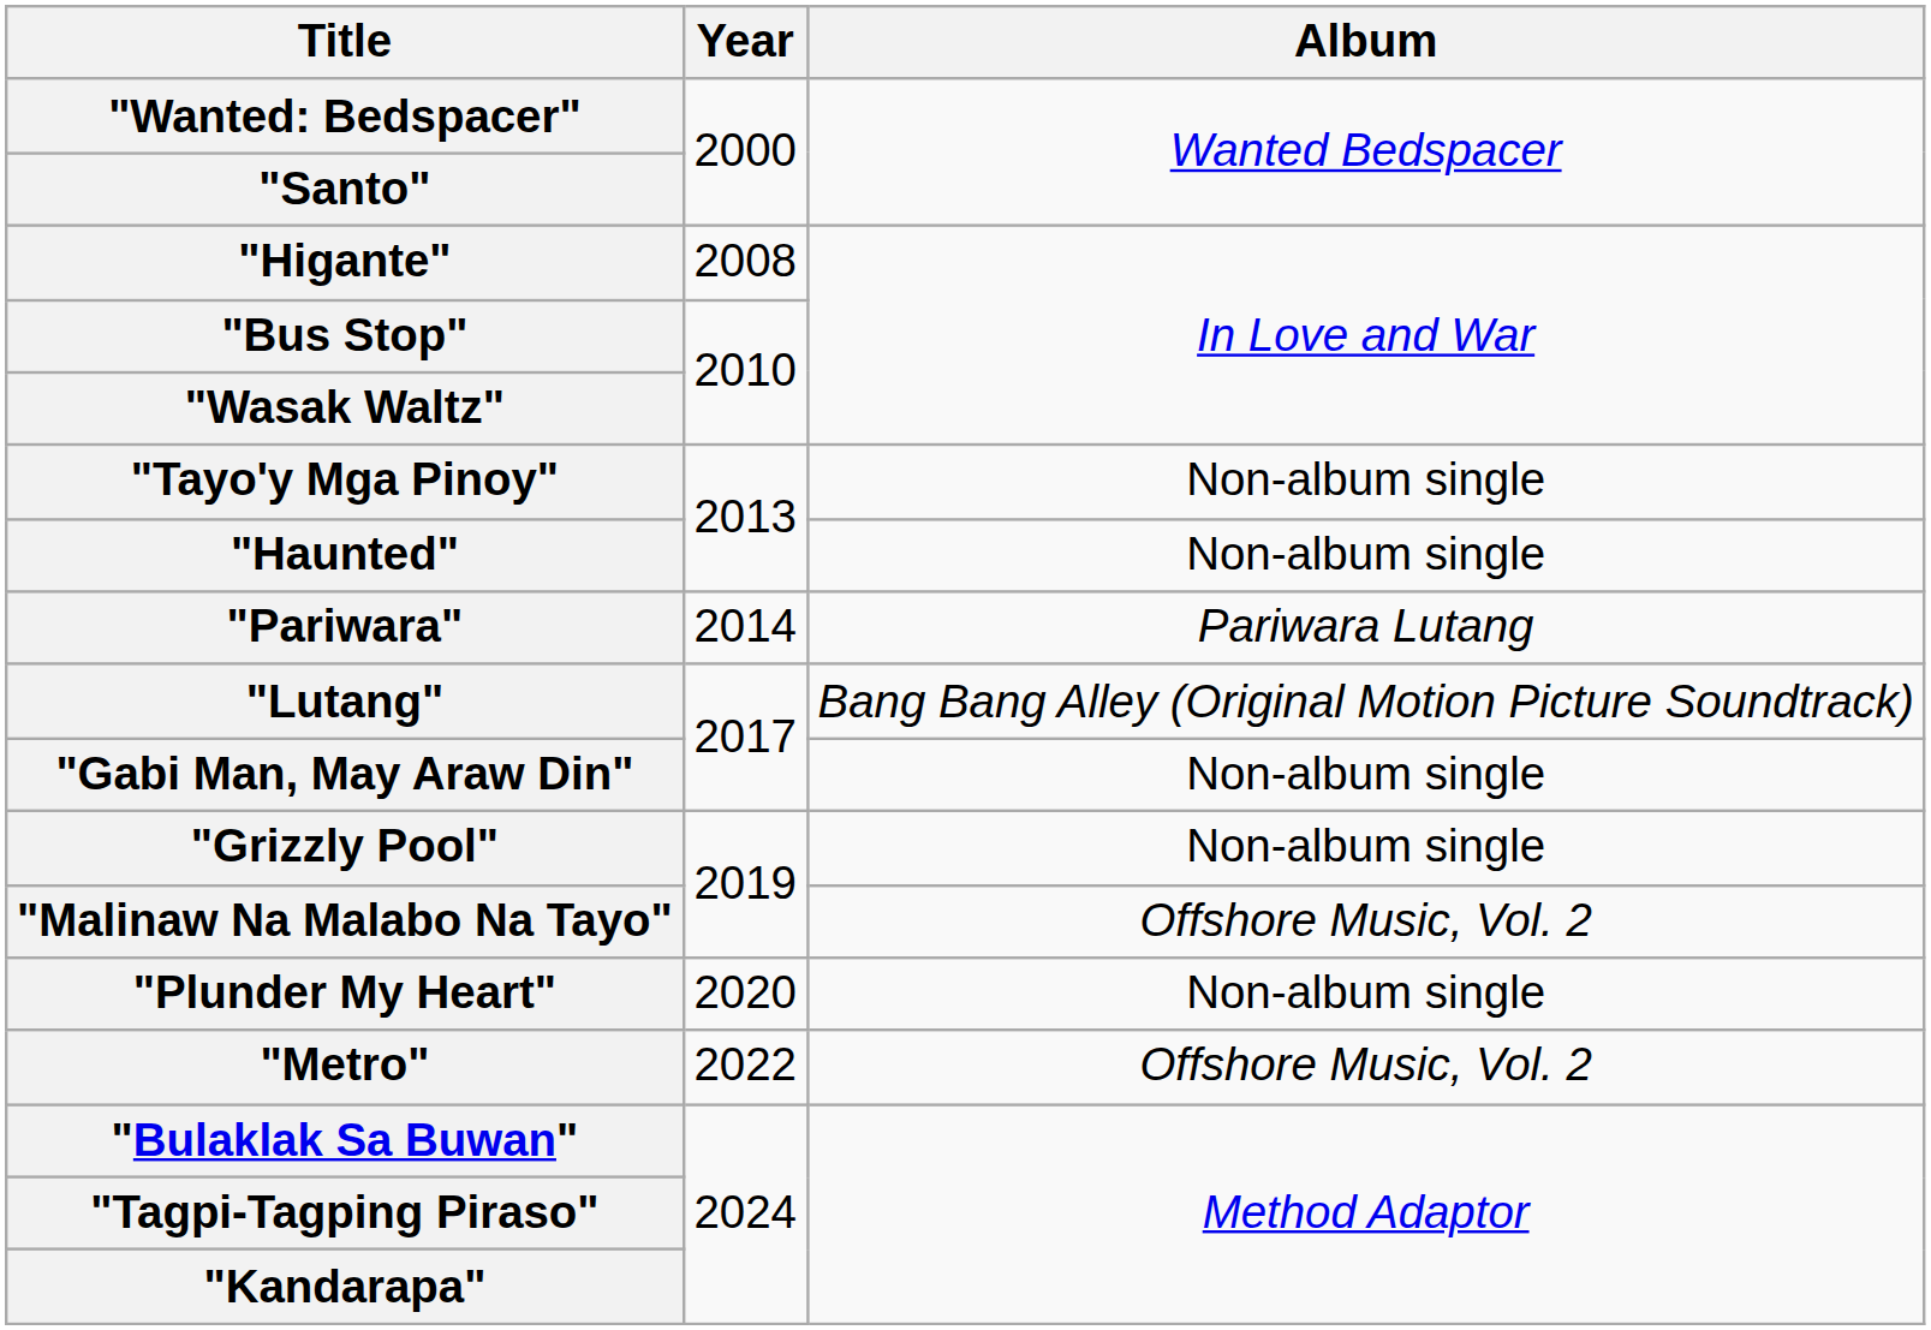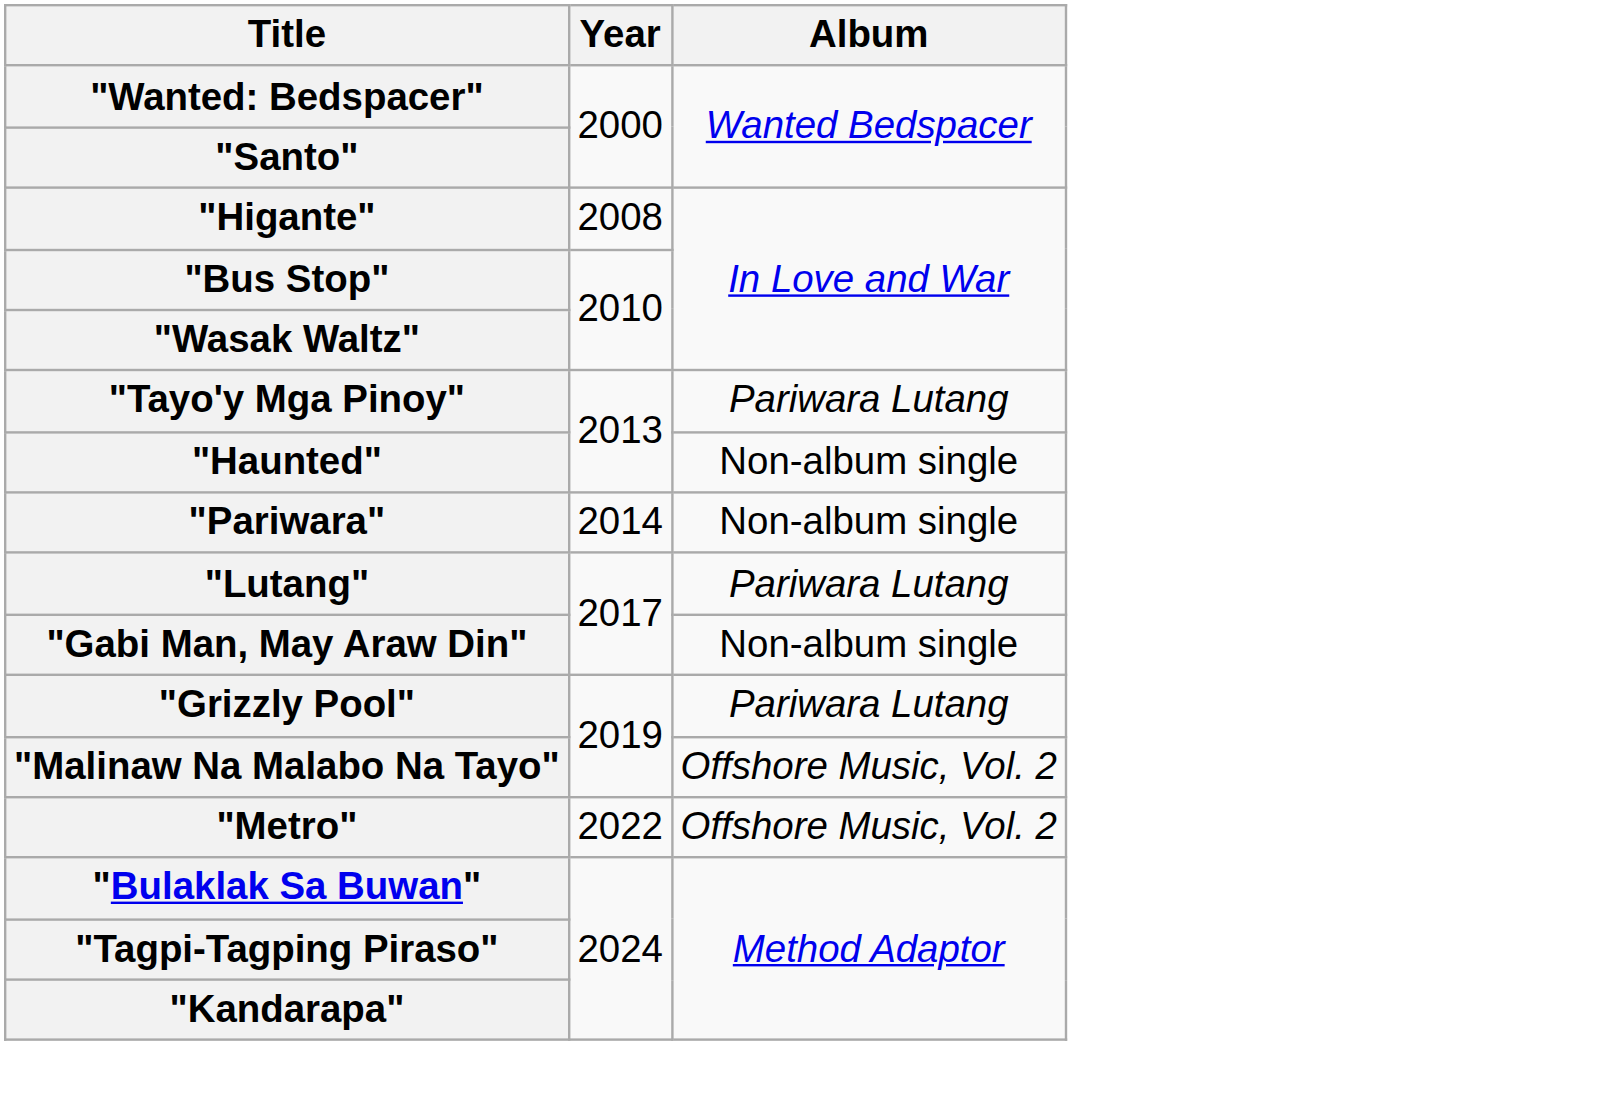 <table class="wikitable sortable plainrowheaders" style="text-align:center;">
 <tr>
 <th scope="col">Title</th>
 <th scope="col">Year</th>
 <th scope="col">Album</th>
 </tr>
 <tr>
 <th scope="row">"Wanted: Bedspacer"</th>
 <td rowspan="2">2000</td>
 <td rowspan="2"><em><a href='#'>Wanted Bedspacer</a></em></td>
 </tr>
 <tr>
 <th scope="row">"Santo"</th>
 </tr>
 <tr>
 <th scope="row">"Higante"</th>
 <td>2008</td>
 <td rowspan="3"><em><a href='#'>In Love and War</a></em> </td>
 </tr>
 <tr>
 <th scope="row">"Bus Stop"</th>
 <td rowspan="2">2010</td>
 </tr>
 <tr>
 <th scope="row">"Wasak Waltz"</th>
 </tr>
 <tr>
 <th scope="row">"Tayo'y Mga Pinoy" </th>
 <td rowspan="2">2013</td>
-<td>Non-album single</td>
+<td><em>Pariwara Lutang</em></td>
 </tr>
 <tr>
 <th scope="row">"Haunted"</th>
 <td>Non-album single</td>
 </tr>
 <tr>
 <th scope="row">"Pariwara" </th>
 <td>2014</td>
-<td><em>Pariwara Lutang</em></td>
+<td>Non-album single</td>
 </tr>
 <tr>
 <th scope="row">"Lutang" </th>
 <td rowspan="2">2017</td>
-<td><em>Bang Bang Alley (Original Motion Picture Soundtrack)</em></td>
+<td><em>Pariwara Lutang</em></td>
 </tr>
 <tr>
 <th scope="row">"Gabi Man, May Araw Din"</th>
 <td>Non-album single</td>
 </tr>
 <tr>
 <th scope="row">"Grizzly Pool" </th>
 <td rowspan="2">2019</td>
-<td>Non-album single</td>
+<td><em>Pariwara Lutang</em></td>
 </tr>
 <tr>
 <th scope="row">"Malinaw Na Malabo Na Tayo" </th>
 <td><em>Offshore Music, Vol. 2</em></td>
-</tr>
-<tr>
-<th scope="row">"Plunder My Heart" </th>
-<td>2020</td>
-<td>Non-album single</td>
 </tr>
 <tr>
 <th scope="row">"Metro"</th>
 <td>2022</td>
 <td><em>Offshore Music, Vol. 2</em></td>
 </tr>
 <tr>
 <th scope="row">"<a href='#'>Bulaklak Sa Buwan</a>"</th>
 <td rowspan="3">2024</td>
 <td rowspan="3"><em><a href='#'>Method Adaptor</a></em></td>
 </tr>
 <tr>
 <th scope="row">"Tagpi-Tagping Piraso"</th>
 </tr>
 <tr>
 <th scope="row">"Kandarapa"</th>
 </tr>
 </table>
